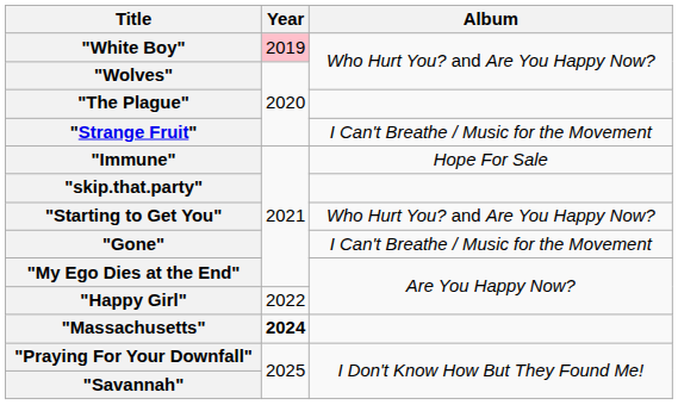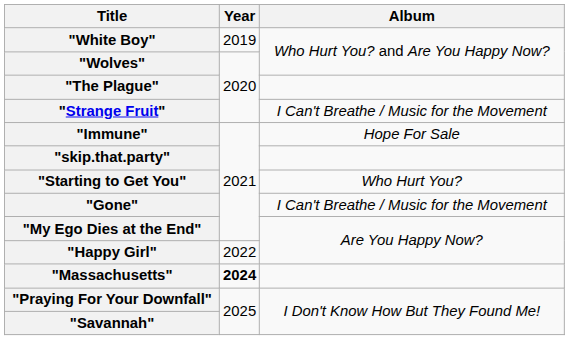 <table class="wikitable plainrowheaders" style="text-align:center;">
 <tr>
 <th rowspan="1" style="width:14em;">Title</th>
 <th rowspan="1" style="width:1em;">Year</th>
 <th rowspan="1" style="width:20em;">Album</th>
 </tr>
 <tr>
 <th scope="row">"White Boy"</th>
-<td style="background: pink;">2019</td>
+<td>2019</td>
 <td rowspan="2"><em>Who Hurt You?</em> and <em>Are You Happy Now?</em></td>
 </tr>
 <tr>
 <th scope="row">"Wolves"</th>
 <td rowspan="3">2020</td>
 </tr>
 <tr>
 <th scope="row">"The Plague"</th>
 <td></td>
 </tr>
 <tr>
 <th scope="row">"<a href='#'>Strange Fruit</a>"</th>
 <td><em>I Can't Breathe / Music for the Movement</em></td>
 </tr>
 <tr>
 <th scope="row">"Immune"</th>
 <td rowspan="5">2021</td>
 <td><em>Hope For Sale</em></td>
 </tr>
 <tr>
 <th scope="row">"skip.that.party"<br></th>
 <td></td>
 </tr>
 <tr>
 <th scope="row">"Starting to Get You"</th>
-<td><em>Who Hurt You?</em> and <em>Are You Happy Now?</em></td>
+<td><em>Who Hurt You?</em></td>
 </tr>
 <tr>
 <th scope="row">"Gone"<br></th>
 <td><em>I Can't Breathe / Music for the Movement</em></td>
 </tr>
 <tr>
 <th scope="row">"My Ego Dies at the End"</th>
 <td rowspan="2"><em>Are You Happy Now?</em></td>
 </tr>
 <tr>
 <th scope="row">"Happy Girl"</th>
 <td>2022</td>
 </tr>
 <tr>
 <th scope="row">"Massachusetts"</th>
 <td><strong>2024</strong></td>
 <td></td>
 </tr>
 <tr>
 <th scope="row">"Praying For Your Downfall"</th>
 <td rowspan="2">2025</td>
 <td rowspan="2"><em>I Don't Know How But They Found Me!</em></td>
 </tr>
 <tr>
 <th scope="row">"Savannah"</th>
 </tr>
 </table>
